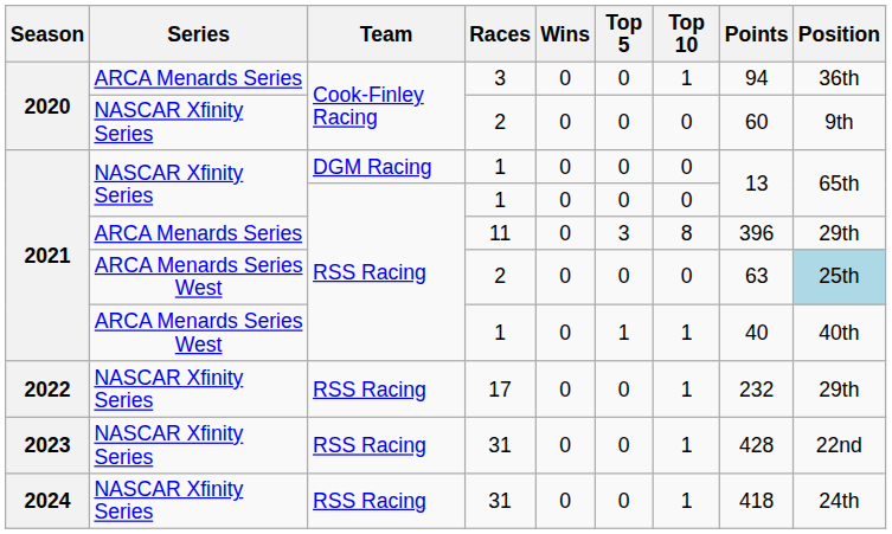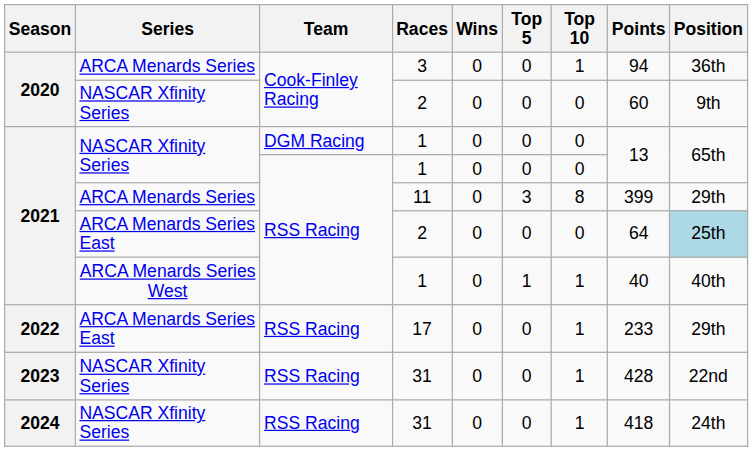 <table class="wikitable" style="font-size: 90%; text-align:center">
 <tr>
 <th>Season</th>
 <th>Series</th>
 <th>Team</th>
 <th>Races</th>
 <th>Wins</th>
 <th>Top 5</th>
 <th>Top 10</th>
 <th>Points</th>
 <th>Position</th>
 </tr>
 <tr>
 <th rowspan=2>2020</th>
 <td align=left><a href='#'>ARCA Menards Series</a></td>
 <td rowspan=2 align=left><a href='#'>Cook-Finley Racing</a></td>
 <td>3</td>
 <td>0</td>
 <td>0</td>
 <td>1</td>
 <td>94</td>
 <td>36th</td>
 </tr>
 <tr>
 <td align=left><a href='#'>NASCAR Xfinity Series</a></td>
 <td>2</td>
 <td>0</td>
 <td>0</td>
 <td>0</td>
 <td>60</td>
 <td>9th</td>
 </tr>
 <tr>
 <th rowspan=5>2021</th>
 <td rowspan=2 align=left><a href='#'>NASCAR Xfinity Series</a></td>
 <td align=left><a href='#'>DGM Racing</a></td>
 <td>1</td>
 <td>0</td>
 <td>0</td>
 <td>0</td>
 <td rowspan=2>13</td>
 <td rowspan=2>65th</td>
 </tr>
 <tr>
 <td rowspan=4 align=left><a href='#'>RSS Racing</a></td>
 <td>1</td>
 <td>0</td>
 <td>0</td>
 <td>0</td>
 </tr>
 <tr>
 <td align=left><a href='#'>ARCA Menards Series</a></td>
 <td>11</td>
 <td>0</td>
 <td>3</td>
 <td>8</td>
-<td>396</td>
+<td>399</td>
 <td>29th</td>
 </tr>
 <tr>
-<td><a href='#'>ARCA Menards Series West</a></td>
+<td align=left><a href='#'>ARCA Menards Series East</a></td>
 <td>2</td>
 <td>0</td>
 <td>0</td>
 <td>0</td>
-<td>63</td>
+<td>64</td>
 <td style="background: lightblue;">25th</td>
 </tr>
 <tr>
 <td><a href='#'>ARCA Menards Series West</a></td>
 <td>1</td>
 <td>0</td>
 <td>1</td>
 <td>1</td>
 <td>40</td>
 <td>40th</td>
 </tr>
 <tr>
 <th>2022</th>
-<td align=left><a href='#'>NASCAR Xfinity Series</a></td>
+<td align=left><a href='#'>ARCA Menards Series East</a></td>
 <td align=left><a href='#'>RSS Racing</a></td>
 <td>17</td>
 <td>0</td>
 <td>0</td>
 <td>1</td>
-<td>232</td>
+<td>233</td>
 <td>29th</td>
 </tr>
 <tr>
 <th>2023</th>
 <td align=left><a href='#'>NASCAR Xfinity Series</a></td>
 <td align=left><a href='#'>RSS Racing</a></td>
 <td>31</td>
 <td>0</td>
 <td>0</td>
 <td>1</td>
 <td>428</td>
 <td>22nd</td>
 </tr>
 <tr>
 <th>2024</th>
 <td align=left><a href='#'>NASCAR Xfinity Series</a></td>
 <td align=left><a href='#'>RSS Racing</a></td>
 <td>31</td>
 <td>0</td>
 <td>0</td>
 <td>1</td>
 <td>418</td>
 <td>24th</td>
 </tr>
 </table>
